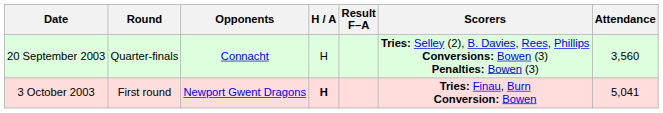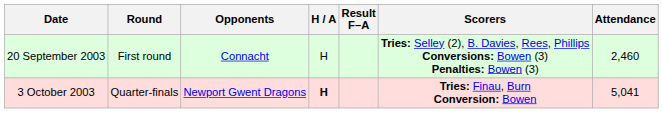 <table class="wikitable" style="text-align:center">
 <tr>
 <th>Date</th>
 <th>Round</th>
 <th>Opponents</th>
 <th>H / A</th>
 <th>Result<br>F–A</th>
 <th>Scorers</th>
 <th>Attendance</th>
 </tr>
 <tr style="background:#ddffdd">
 <td>20 September 2003</td>
-<td>Quarter-finals</td>
+<td>First round</td>
 <td><a href='#'>Connacht</a></td>
 <td>H</td>
 <td></td>
 <td><strong>Tries:</strong> <a href='#'>Selley</a> (2), <a href='#'>B. Davies</a>, <a href='#'>Rees</a>, <a href='#'>Phillips</a><br><strong>Conversions:</strong> <a href='#'>Bowen</a> (3)<br><strong>Penalties:</strong> <a href='#'>Bowen</a> (3)</td>
-<td>3,560</td>
+<td>2,460</td>
 </tr>
 <tr style="background:#ffdddd">
 <td>3 October 2003</td>
-<td>First round</td>
+<td>Quarter-finals</td>
 <td><a href='#'>Newport Gwent Dragons</a></td>
 <td><strong>H</strong></td>
 <td></td>
 <td><strong>Tries:</strong> <a href='#'>Finau</a>, <a href='#'>Burn</a><br><strong>Conversion:</strong> <a href='#'>Bowen</a></td>
 <td>5,041</td>
 </tr>
 </table>
